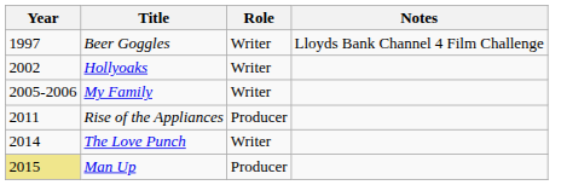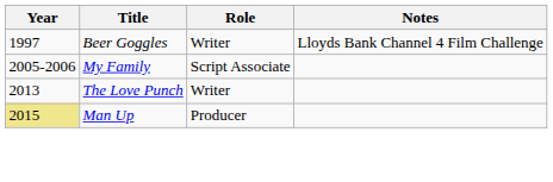 <table class="wikitable">
 <tr>
 <th>Year</th>
 <th>Title</th>
 <th>Role</th>
 <th>Notes</th>
 </tr>
 <tr>
 <td>1997</td>
 <td><em>Beer Goggles</em></td>
 <td>Writer</td>
 <td>Lloyds Bank Channel 4 Film Challenge</td>
 </tr>
 <tr>
-<td>2002</td>
-<td><em><a href='#'>Hollyoaks</a></em></td>
-<td>Writer</td>
+<td>2005-2006</td>
+<td><em><a href='#'>My Family</a></em> </td>
+<td>Script Associate</td>
 <td></td>
 </tr>
 <tr>
-<td>2005-2006</td>
-<td><em><a href='#'>My Family</a></em> </td>
-<td>Writer</td>
-<td></td>
-</tr>
-<tr>
-<td>2011</td>
-<td><em>Rise of the Appliances</em> </td>
-<td>Producer</td>
-<td></td>
-</tr>
-<tr>
-<td>2014</td>
+<td>2013</td>
 <td><em><a href='#'>The Love Punch</a></em> </td>
 <td>Writer</td>
 <td></td>
 </tr>
 <tr>
 <td style="background: khaki;">2015</td>
 <td><em><a href='#'>Man Up</a></em> </td>
 <td>Producer</td>
 <td></td>
 </tr>
 </table>
